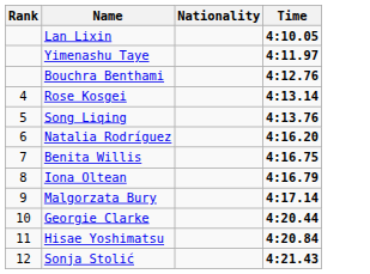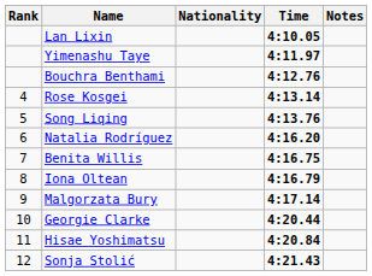 <table class="wikitable sortable" style="text-align:center">
 <tr>
 <th>Rank</th>
 <th>Name</th>
 <th>Nationality</th>
 <th>Time</th>
+<th>Notes</th>
 </tr>
 <tr>
 <td></td>
 <td align=left><a href='#'>Lan Lixin</a></td>
 <td align=left></td>
 <td><strong>4:10.05</strong></td>
+<td></td>
 </tr>
 <tr>
 <td></td>
 <td align=left><a href='#'>Yimenashu Taye</a></td>
 <td align=left></td>
 <td><strong>4:11.97</strong></td>
+<td></td>
 </tr>
 <tr>
 <td></td>
 <td align=left><a href='#'>Bouchra Benthami</a></td>
 <td align=left></td>
 <td><strong>4:12.76</strong></td>
+<td></td>
 </tr>
 <tr>
 <td>4</td>
 <td align=left><a href='#'>Rose Kosgei</a></td>
 <td align=left></td>
 <td><strong>4:13.14</strong></td>
+<td></td>
 </tr>
 <tr>
 <td>5</td>
 <td align=left><a href='#'>Song Liqing</a></td>
 <td align=left></td>
 <td><strong>4:13.76</strong></td>
+<td></td>
 </tr>
 <tr>
 <td>6</td>
 <td align=left><a href='#'>Natalia Rodríguez</a></td>
 <td align=left></td>
 <td><strong>4:16.20</strong></td>
+<td></td>
 </tr>
 <tr>
 <td>7</td>
 <td align=left><a href='#'>Benita Willis</a></td>
 <td align=left></td>
 <td><strong>4:16.75</strong></td>
+<td></td>
 </tr>
 <tr>
 <td>8</td>
 <td align=left><a href='#'>Iona Oltean</a></td>
 <td align=left></td>
 <td><strong>4:16.79</strong></td>
+<td></td>
 </tr>
 <tr>
 <td>9</td>
 <td align=left><a href='#'>Malgorzata Bury</a></td>
 <td align=left></td>
 <td><strong>4:17.14</strong></td>
+<td></td>
 </tr>
 <tr>
 <td>10</td>
 <td align=left><a href='#'>Georgie Clarke</a></td>
 <td align=left></td>
 <td><strong>4:20.44</strong></td>
+<td></td>
 </tr>
 <tr>
 <td>11</td>
 <td align=left><a href='#'>Hisae Yoshimatsu</a></td>
 <td align=left></td>
 <td><strong>4:20.84</strong></td>
+<td></td>
 </tr>
 <tr>
 <td>12</td>
 <td align=left><a href='#'>Sonja Stolić</a></td>
 <td align=left></td>
 <td><strong>4:21.43</strong></td>
+<td></td>
 </tr>
 </table>
